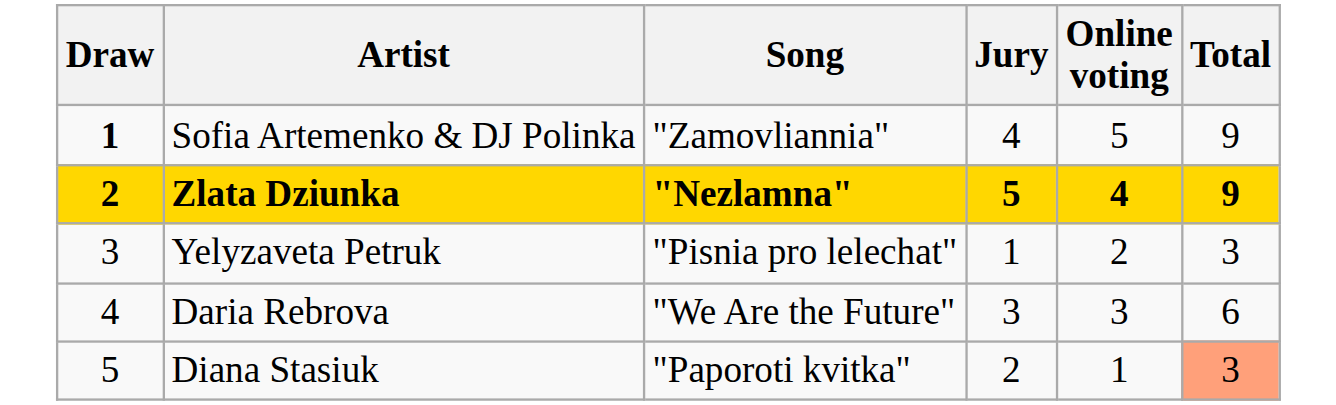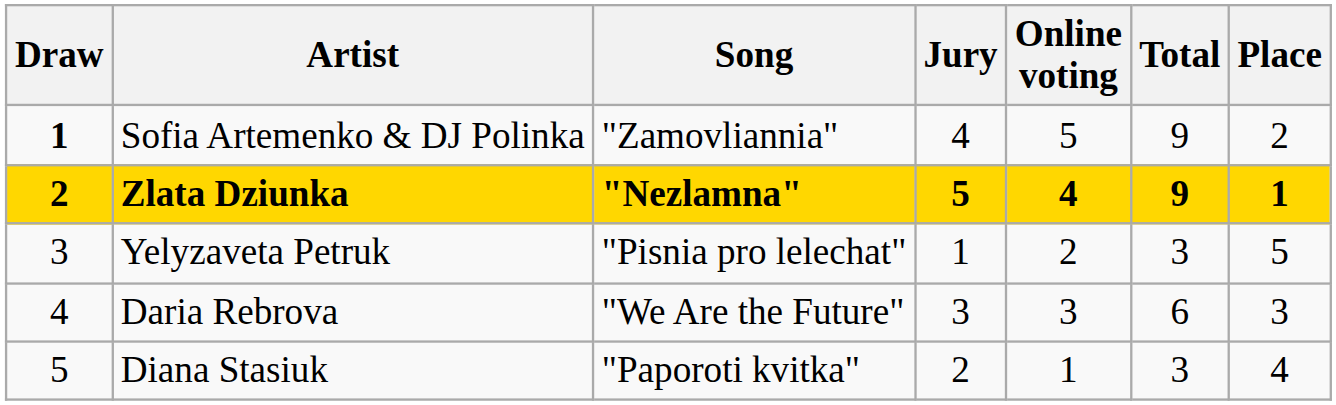 <table class="sortable wikitable plainrowheaders" style="margin: 1em auto 1em auto; text-align:center">
 <tr>
 <th scope="col">Draw</th>
 <th scope="col">Artist</th>
 <th scope="col">Song</th>
 <th scope="col">Jury</th>
 <th scope="col">Online<br>voting</th>
 <th scope="col">Total</th>
+<th scope="col">Place</th>
 </tr>
 <tr>
 <td scope="row" style="text-align:center;"><strong>1</strong></td>
 <td align="left">Sofia Artemenko & DJ Polinka</td>
 <td align="left">"Zamovliannia" </td>
 <td>4</td>
 <td>5</td>
 <td>9</td>
+<td>2</td>
 </tr>
 <tr style="font-weight:bold; background:gold;">
 <td style="font-weight:bold; text-align:center; background:gold;" scope="row">2</td>
 <td align="left">Zlata Dziunka</td>
 <td align="left">"Nezlamna" </td>
 <td>5</td>
 <td>4</td>
 <td>9</td>
+<td>1</td>
 </tr>
 <tr>
 <td scope="row" style="text-align:center;">3</td>
 <td align="left">Yelyzaveta Petruk</td>
 <td align="left">"Pisnia pro lelechat" </td>
 <td>1</td>
 <td>2</td>
 <td>3</td>
+<td>5</td>
 </tr>
 <tr>
 <td scope="row" style="text-align:center;">4</td>
 <td align="left">Daria Rebrova</td>
 <td align="left">"We Are the Future"</td>
 <td>3</td>
 <td>3</td>
 <td>6</td>
+<td>3</td>
 </tr>
 <tr>
 <td scope="row" style="text-align:center;">5</td>
 <td align="left">Diana Stasiuk</td>
 <td align="left">"Paporoti kvitka" </td>
 <td>2</td>
 <td>1</td>
-<td style="background: lightsalmon;">3</td>
+<td>3</td>
+<td>4</td>
 </tr>
 </table>
